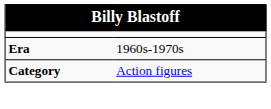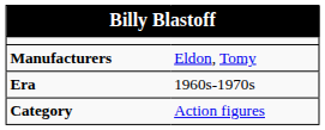 <table class="infobox" cellspacing=0 cellpadding=3 rules=rows align="right" font="3" style="font-size:85%; width:270px; margin: 0 0 01em 1 em; border:1px solid black;">
 <tr ! style="background:black;">
 <td style="font-size: larger; color: white" align="center" colspan="2"><strong>Billy Blastoff</strong></td>
 </tr>
 <tr>
 <td align="center" colspan="2"></td>
+</tr>
+<tr>
+<td align="left"><strong>Manufacturers</strong></td>
+<td><a href='#'>Eldon</a>, <a href='#'>Tomy</a></td>
 </tr>
 <tr>
 <td align="left"><strong>Era</strong></td>
 <td>1960s-1970s</td>
 </tr>
 <tr>
 <td align="left"><strong>Category</strong></td>
 <td><a href='#'>Action figures</a><br></td>
 </tr>
 </table>
